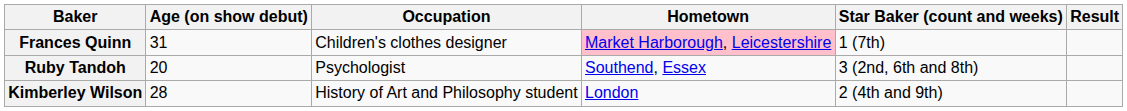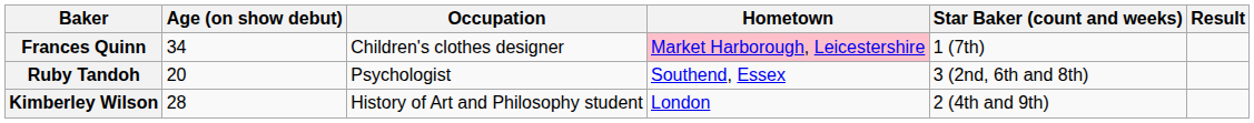 <table class="wikitable col2center col5center">
 <tr>
 <th scope="col">Baker</th>
 <th scope="col">Age (on show debut)</th>
 <th scope="col">Occupation</th>
 <th scope="col">Hometown</th>
 <th scope="col">Star Baker (count and weeks)</th>
 <th scope="col">Result</th>
 </tr>
 <tr>
 <th scope="row">Frances Quinn</th>
-<td>31</td>
+<td>34</td>
 <td>Children's clothes designer</td>
 <td style="background: pink;"><a href='#'>Market Harborough</a>, <a href='#'>Leicestershire</a></td>
 <td>1 (7th)</td>
 <td></td>
 </tr>
 <tr>
 <th scope="row">Ruby Tandoh</th>
 <td>20</td>
 <td>Psychologist</td>
 <td><a href='#'>Southend</a>, <a href='#'>Essex</a></td>
 <td>3 (2nd, 6th and 8th)</td>
 <td></td>
 </tr>
 <tr>
 <th scope="row">Kimberley Wilson</th>
 <td>28</td>
 <td>History of Art and Philosophy student</td>
 <td><a href='#'>London</a></td>
 <td>2 (4th and 9th)</td>
 <td></td>
 </tr>
 </table>
